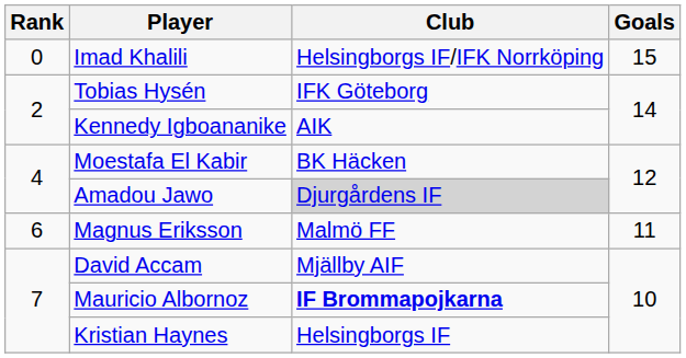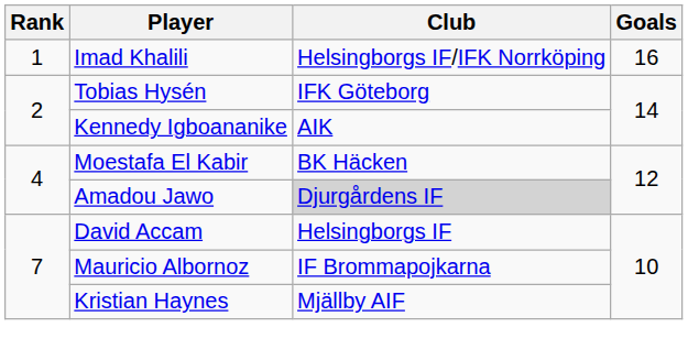 <table class="wikitable" style="text-align:center">
 <tr>
 <th>Rank</th>
 <th>Player</th>
 <th>Club</th>
 <th>Goals</th>
 </tr>
 <tr>
-<td>0</td>
+<td>1</td>
 <td align="left"> <a href='#'>Imad Khalili</a></td>
 <td align="left"><a href='#'>Helsingborgs IF</a>/<a href='#'>IFK Norrköping</a></td>
-<td>15</td>
+<td>16</td>
 </tr>
 <tr>
 <td rowspan="2">2</td>
 <td align="left"> <a href='#'>Tobias Hysén</a></td>
 <td align="left"><a href='#'>IFK Göteborg</a></td>
 <td rowspan="2">14</td>
 </tr>
 <tr>
 <td align="left"> <a href='#'>Kennedy Igboananike</a></td>
 <td align="left"><a href='#'>AIK</a></td>
 </tr>
 <tr>
 <td rowspan="2">4</td>
 <td align="left"> <a href='#'>Moestafa El Kabir</a></td>
 <td align="left"><a href='#'>BK Häcken</a></td>
 <td rowspan="2">12</td>
 </tr>
 <tr>
 <td align="left"> <a href='#'>Amadou Jawo</a></td>
 <td align="left" style="background: lightgrey;"><a href='#'>Djurgårdens IF</a></td>
 </tr>
 <tr>
-<td>6</td>
-<td align="left"> <a href='#'>Magnus Eriksson</a></td>
-<td align="left"><a href='#'>Malmö FF</a></td>
-<td>11</td>
-</tr>
-<tr>
 <td rowspan="3">7</td>
 <td align="left"> <a href='#'>David Accam</a></td>
-<td align="left"><a href='#'>Mjällby AIF</a></td>
+<td align="left"><a href='#'>Helsingborgs IF</a></td>
 <td rowspan="3">10</td>
 </tr>
 <tr>
 <td align="left"> <a href='#'>Mauricio Albornoz</a></td>
-<td align="left"><strong><a href='#'>IF Brommapojkarna</a></strong></td>
+<td align="left"><a href='#'>IF Brommapojkarna</a></td>
 </tr>
 <tr>
 <td align="left"> <a href='#'>Kristian Haynes</a></td>
-<td align="left"><a href='#'>Helsingborgs IF</a></td>
+<td align="left"><a href='#'>Mjällby AIF</a></td>
 </tr>
 </table>
